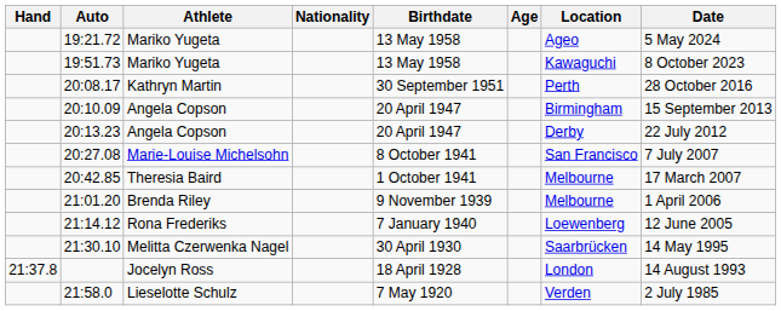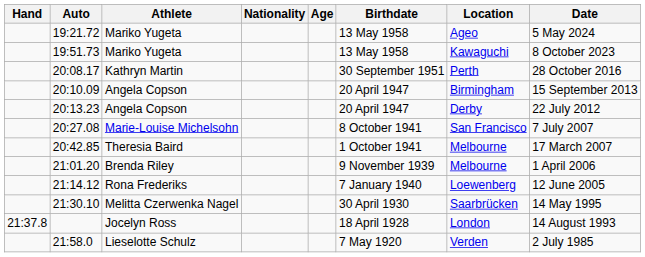 <table class="wikitable">
 <tr>
 <th>Hand</th>
 <th>Auto</th>
 <th>Athlete</th>
 <th>Nationality</th>
+<th>Age</th>
 <th>Birthdate</th>
-<th>Age</th>
 <th>Location</th>
 <th>Date</th>
 </tr>
 <tr>
 <td></td>
 <td>19:21.72</td>
 <td>Mariko Yugeta</td>
 <td></td>
+<td></td>
 <td>13 May 1958</td>
-<td></td>
 <td><a href='#'>Ageo</a></td>
 <td>5 May 2024</td>
 </tr>
 <tr>
 <td></td>
 <td>19:51.73</td>
 <td>Mariko Yugeta</td>
 <td></td>
+<td></td>
 <td>13 May 1958</td>
-<td></td>
 <td><a href='#'>Kawaguchi</a></td>
 <td>8 October 2023</td>
 </tr>
 <tr>
 <td></td>
 <td>20:08.17</td>
 <td>Kathryn Martin</td>
 <td></td>
+<td></td>
 <td>30 September 1951</td>
-<td></td>
 <td><a href='#'>Perth</a></td>
 <td>28 October 2016</td>
 </tr>
 <tr>
 <td></td>
 <td>20:10.09</td>
 <td>Angela Copson</td>
 <td></td>
+<td></td>
 <td>20 April 1947</td>
-<td></td>
 <td><a href='#'>Birmingham</a></td>
 <td>15 September 2013</td>
 </tr>
 <tr>
 <td></td>
 <td>20:13.23</td>
 <td>Angela Copson</td>
 <td></td>
+<td></td>
 <td>20 April 1947</td>
-<td></td>
 <td><a href='#'>Derby</a></td>
 <td>22 July 2012</td>
 </tr>
 <tr>
 <td></td>
 <td>20:27.08</td>
 <td><a href='#'>Marie-Louise Michelsohn</a></td>
 <td></td>
+<td></td>
 <td>8 October 1941</td>
-<td></td>
 <td><a href='#'>San Francisco</a></td>
 <td>7 July 2007</td>
 </tr>
 <tr>
 <td></td>
 <td>20:42.85</td>
 <td>Theresia Baird</td>
 <td></td>
+<td></td>
 <td>1 October 1941</td>
-<td></td>
 <td><a href='#'>Melbourne</a></td>
 <td>17 March 2007</td>
 </tr>
 <tr>
 <td></td>
 <td>21:01.20</td>
 <td>Brenda Riley</td>
 <td></td>
+<td></td>
 <td>9 November 1939</td>
-<td></td>
 <td><a href='#'>Melbourne</a></td>
 <td>1 April 2006</td>
 </tr>
 <tr>
 <td></td>
 <td>21:14.12</td>
 <td>Rona Frederiks</td>
 <td></td>
+<td></td>
 <td>7 January 1940</td>
-<td></td>
 <td><a href='#'>Loewenberg</a></td>
 <td>12 June 2005</td>
 </tr>
 <tr>
 <td></td>
 <td>21:30.10</td>
 <td>Melitta Czerwenka Nagel</td>
 <td></td>
+<td></td>
 <td>30 April 1930</td>
-<td></td>
 <td><a href='#'>Saarbrücken</a></td>
 <td>14 May 1995</td>
 </tr>
 <tr>
 <td>21:37.8</td>
 <td></td>
 <td>Jocelyn Ross</td>
 <td></td>
+<td></td>
 <td>18 April 1928</td>
-<td></td>
 <td><a href='#'>London</a></td>
 <td>14 August 1993</td>
 </tr>
 <tr>
 <td></td>
 <td>21:58.0</td>
 <td>Lieselotte Schulz</td>
 <td></td>
+<td></td>
 <td>7 May 1920</td>
-<td></td>
 <td><a href='#'>Verden</a></td>
 <td>2 July 1985</td>
 </tr>
 </table>
